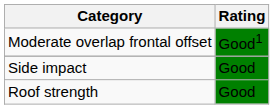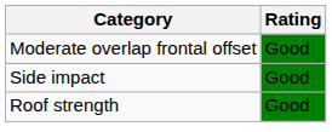 <table class="wikitable">
 <tr>
 <th>Category</th>
 <th>Rating</th>
 </tr>
 <tr>
 <td>Moderate overlap frontal offset</td>
-<td style="background: green">Good<sup>1</sup></td>
+<td style="background: green">Good</td>
 </tr>
 <tr>
 </tr>
 <tr>
 <td>Side impact</td>
 <td style="background: green">Good</td>
 </tr>
 <tr>
 <td>Roof strength</td>
 <td style="background: green">Good</td>
 </tr>
 </table>
